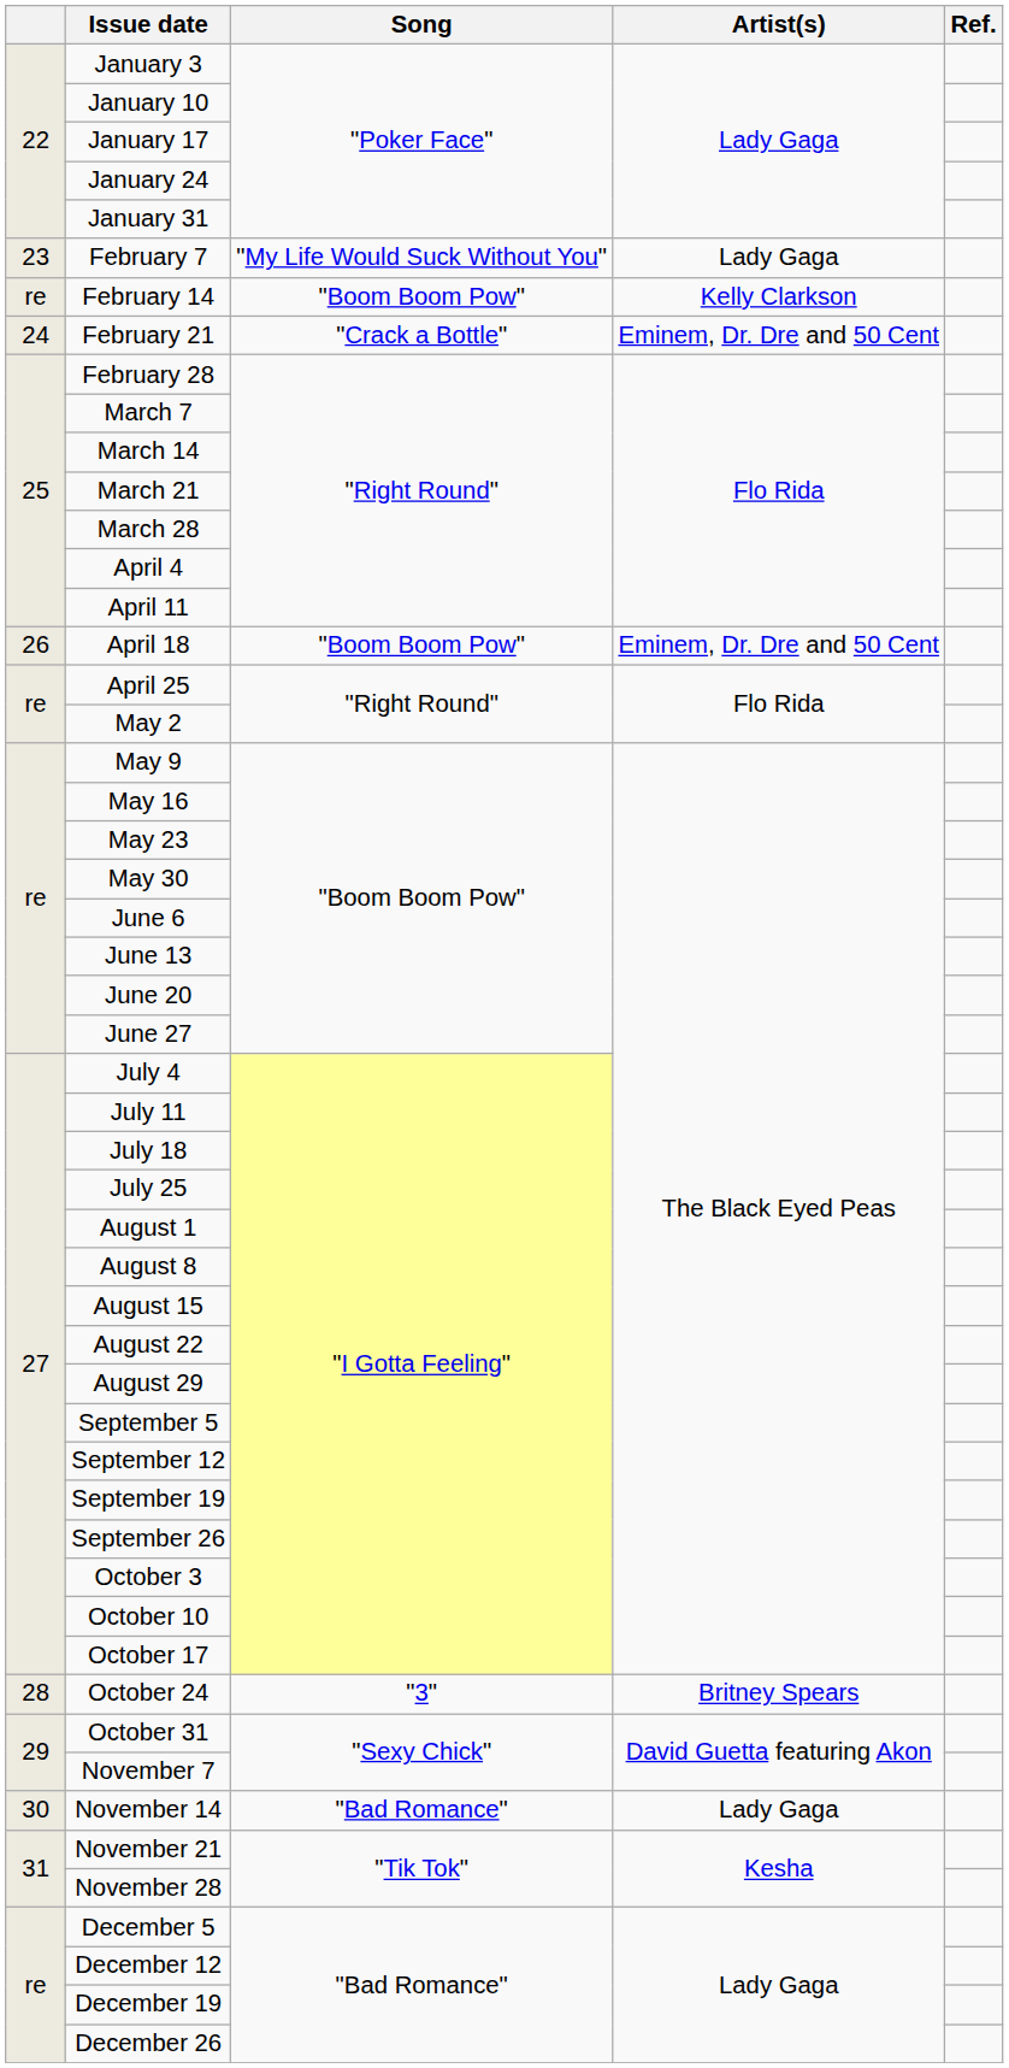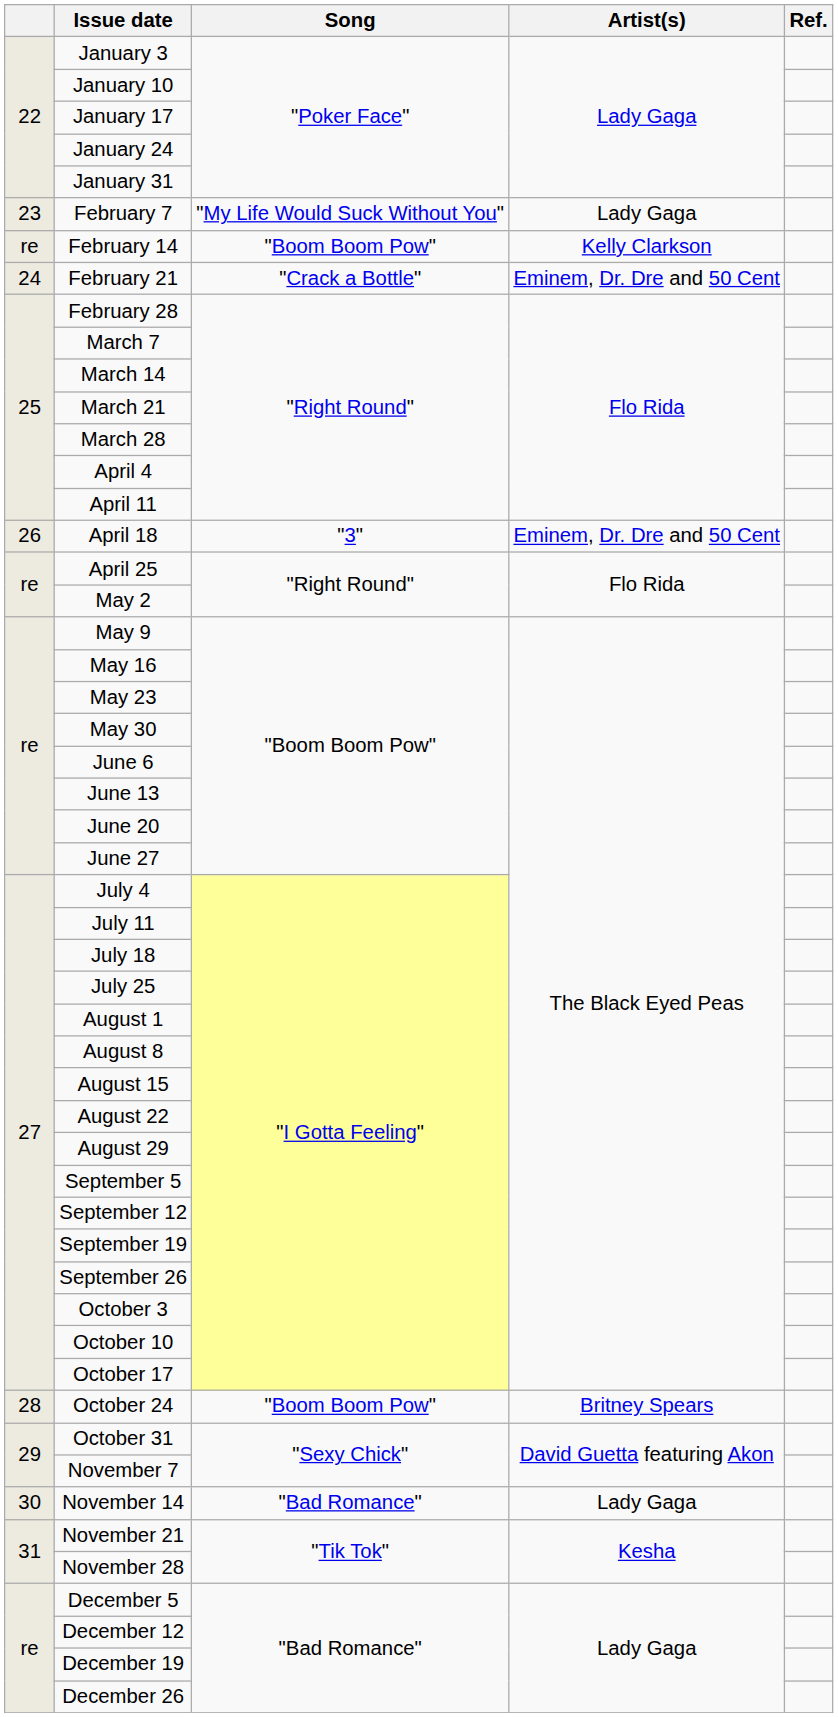 <table class="wikitable" style="text-align: center;">
 <tr>
 <th scope="col" style="width:2em;"></th>
 <th>Issue date</th>
 <th>Song</th>
 <th>Artist(s)</th>
 <th>Ref.</th>
 </tr>
 <tr>
 <td style="background-color:#EDEAE0;" rowspan="5">22</td>
 <td>January 3</td>
 <td align=center rowspan=5>"<a href='#'>Poker Face</a>"</td>
 <td align=center rowspan=5><a href='#'>Lady Gaga</a></td>
 <td align=center></td>
 </tr>
 <tr>
 <td>January 10</td>
 <td align=center></td>
 </tr>
 <tr>
 <td>January 17</td>
 <td align=center></td>
 </tr>
 <tr>
 <td>January 24</td>
 <td align=center></td>
 </tr>
 <tr>
 <td>January 31</td>
 <td align=center></td>
 </tr>
 <tr>
 <td style="background-color:#EDEAE0;">23</td>
 <td>February 7</td>
 <td align=center>"<a href='#'>My Life Would Suck Without You</a>"</td>
 <td align=center>Lady Gaga</td>
 <td align=center></td>
 </tr>
 <tr>
 <td style="background-color:#EDEAE0;">re</td>
 <td>February 14</td>
 <td align=center>"<a href='#'>Boom Boom Pow</a>"</td>
 <td align=center><a href='#'>Kelly Clarkson</a></td>
 <td align=center></td>
 </tr>
 <tr>
 <td style="background-color:#EDEAE0;">24</td>
 <td>February 21</td>
 <td align=center>"<a href='#'>Crack a Bottle</a>"</td>
 <td align=center><a href='#'>Eminem</a>, <a href='#'>Dr. Dre</a> and <a href='#'>50 Cent</a></td>
 <td align=center></td>
 </tr>
 <tr>
 <td style="background-color:#EDEAE0;" rowspan="7">25</td>
 <td>February 28</td>
 <td align=center rowspan=7>"<a href='#'>Right Round</a>"</td>
 <td align=center rowspan=7><a href='#'>Flo Rida</a></td>
 <td align=center></td>
 </tr>
 <tr>
 <td>March 7</td>
 <td align=center></td>
 </tr>
 <tr>
 <td>March 14</td>
 <td align=center></td>
 </tr>
 <tr>
 <td>March 21</td>
 <td align=center></td>
 </tr>
 <tr>
 <td>March 28</td>
 <td align=center></td>
 </tr>
 <tr>
 <td>April 4</td>
 <td align=center></td>
 </tr>
 <tr>
 <td>April 11</td>
 <td align=center></td>
 </tr>
 <tr>
 <td style="background-color:#EDEAE0;">26</td>
 <td>April 18</td>
-<td align=center>"<a href='#'>Boom Boom Pow</a>"</td>
+<td align=center>"<a href='#'>3</a>"</td>
 <td align=center><a href='#'>Eminem</a>, <a href='#'>Dr. Dre</a> and <a href='#'>50 Cent</a></td>
 <td align=center></td>
 </tr>
 <tr>
 <td style="background-color:#EDEAE0;" rowspan="2">re</td>
 <td>April 25</td>
 <td align=center rowspan=2>"Right Round"</td>
 <td align=center rowspan=2>Flo Rida</td>
 <td align=center></td>
 </tr>
 <tr>
 <td>May 2</td>
 <td align=center></td>
 </tr>
 <tr>
 <td style="background-color:#EDEAE0;" rowspan="8">re</td>
 <td>May 9</td>
 <td align=center rowspan=8>"Boom Boom Pow"</td>
 <td align=center rowspan=24>The Black Eyed Peas</td>
 <td align=center></td>
 </tr>
 <tr>
 <td>May 16</td>
 <td align=center></td>
 </tr>
 <tr>
 <td>May 23</td>
 <td align=center></td>
 </tr>
 <tr>
 <td>May 30</td>
 <td align=center></td>
 </tr>
 <tr>
 <td>June 6</td>
 <td align=center></td>
 </tr>
 <tr>
 <td>June 13</td>
 <td align=center></td>
 </tr>
 <tr>
 <td>June 20</td>
 <td align=center></td>
 </tr>
 <tr>
 <td>June 27</td>
 <td align=center></td>
 </tr>
 <tr>
 <td style="background-color:#EDEAE0;" rowspan="16">27</td>
 <td>July 4</td>
 <td bgcolor=#FFFF99 align=center rowspan=16>"<a href='#'>I Gotta Feeling</a>" </td>
 <td align=center></td>
 </tr>
 <tr>
 <td>July 11</td>
 <td align=center></td>
 </tr>
 <tr>
 <td>July 18</td>
 <td align=center></td>
 </tr>
 <tr>
 <td>July 25</td>
 <td align=center></td>
 </tr>
 <tr>
 <td>August 1</td>
 <td align=center></td>
 </tr>
 <tr>
 <td>August 8</td>
 <td align=center></td>
 </tr>
 <tr>
 <td>August 15</td>
 <td align=center></td>
 </tr>
 <tr>
 <td>August 22</td>
 <td align=center></td>
 </tr>
 <tr>
 <td>August 29</td>
 <td align=center></td>
 </tr>
 <tr>
 <td>September 5</td>
 <td align=center></td>
 </tr>
 <tr>
 <td>September 12</td>
 <td align=center></td>
 </tr>
 <tr>
 <td>September 19</td>
 <td align=center></td>
 </tr>
 <tr>
 <td>September 26</td>
 <td align=center></td>
 </tr>
 <tr>
 <td>October 3</td>
 <td align=center></td>
 </tr>
 <tr>
 <td>October 10</td>
 <td align=center></td>
 </tr>
 <tr>
 <td>October 17</td>
 <td align=center></td>
 </tr>
 <tr>
 <td style="background-color:#EDEAE0;">28</td>
 <td>October 24</td>
-<td align=center>"<a href='#'>3</a>"</td>
+<td align=center>"<a href='#'>Boom Boom Pow</a>"</td>
 <td align=center><a href='#'>Britney Spears</a></td>
 <td align=center></td>
 </tr>
 <tr>
 <td style="background-color:#EDEAE0;" rowspan="2">29</td>
 <td>October 31</td>
 <td align=center rowspan=2>"<a href='#'>Sexy Chick</a>"</td>
 <td align=center rowspan=2><a href='#'>David Guetta</a> featuring <a href='#'>Akon</a></td>
 <td align=center></td>
 </tr>
 <tr>
 <td>November 7</td>
 <td align=center></td>
 </tr>
 <tr>
 <td style="background-color:#EDEAE0;">30</td>
 <td>November 14</td>
 <td align="center">"<a href='#'>Bad Romance</a>"</td>
 <td align="center">Lady Gaga</td>
 <td align=center></td>
 </tr>
 <tr>
 <td style="background-color:#EDEAE0;" rowspan="2">31</td>
 <td>November 21</td>
 <td align=center rowspan=2>"<a href='#'>Tik Tok</a>"</td>
 <td align=center rowspan=2><a href='#'>Kesha</a></td>
 <td align=center></td>
 </tr>
 <tr>
 <td>November 28</td>
 <td align=center></td>
 </tr>
 <tr>
 <td style="background-color:#EDEAE0;" rowspan="4">re</td>
 <td>December 5</td>
 <td align=center rowspan=4>"Bad Romance"</td>
 <td align=center rowspan=4>Lady Gaga</td>
 <td align=center></td>
 </tr>
 <tr>
 <td>December 12</td>
 <td align=center></td>
 </tr>
 <tr>
 <td>December 19</td>
 <td align=center></td>
 </tr>
 <tr>
 <td>December 26</td>
 <td align=center></td>
 </tr>
 </table>
